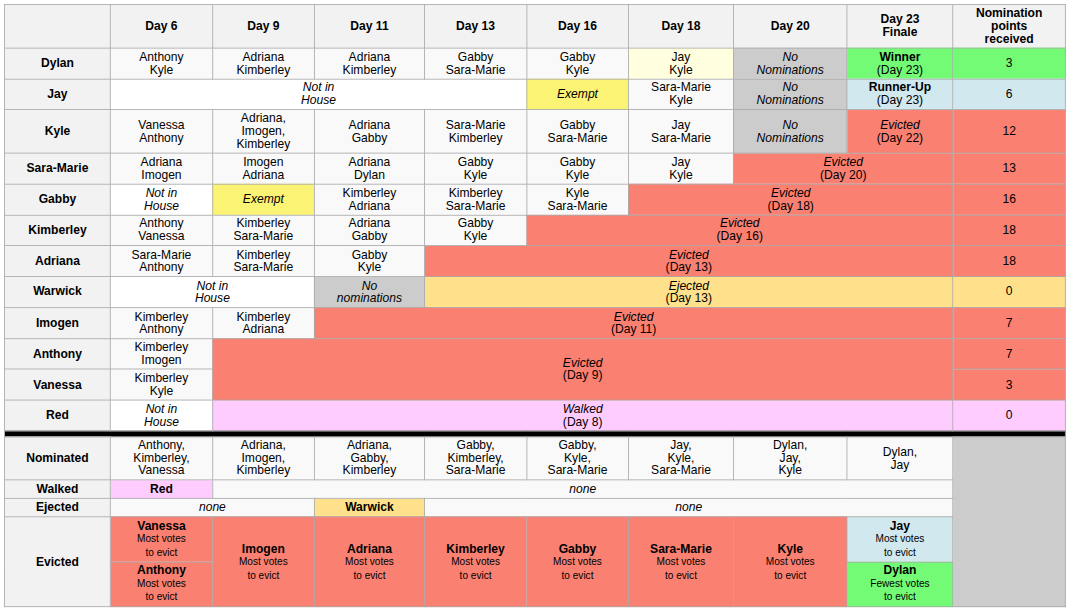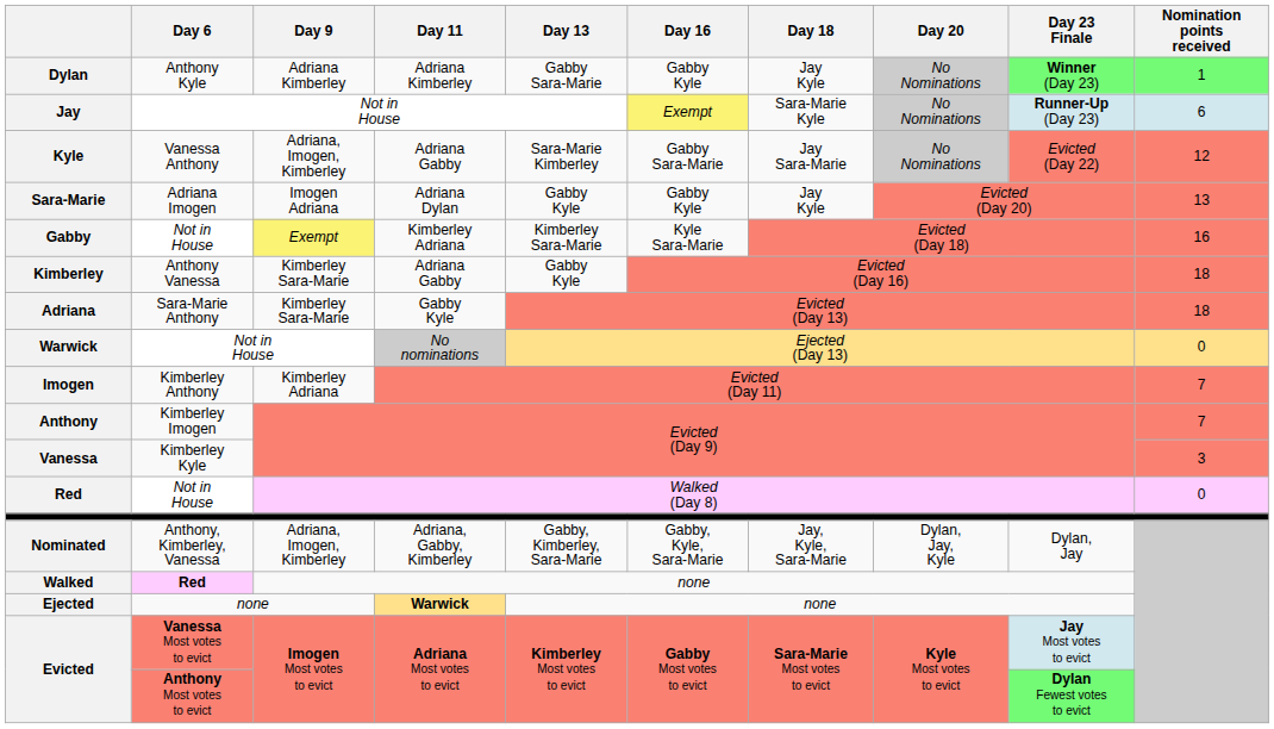 <table class="wikitable" style="text-align:center; font-size:90%; line-height:15px; width:100%;">
 <tr>
 <th></th>
 <th>Day 6</th>
 <th>Day 9</th>
 <th>Day 11</th>
 <th>Day 13</th>
 <th>Day 16</th>
 <th>Day 18</th>
 <th>Day 20</th>
 <th>Day 23<br>Finale</th>
 <th>Nomination<br>points<br>received</th>
 </tr>
 <tr>
 <th>Dylan</th>
 <td>Anthony<br>Kyle</td>
 <td>Adriana<br>Kimberley</td>
 <td>Adriana<br>Kimberley</td>
 <td>Gabby<br>Sara-Marie</td>
 <td>Gabby<br>Kyle</td>
-<td style="background: lightyellow;">Jay<br>Kyle</td>
+<td>Jay<br>Kyle</td>
 <td style="background:#CCC"><em>No<br>Nominations</em></td>
 <td style="background:#73FB76"><strong>Winner</strong><br>(Day 23)</td>
-<td style="background:#73FB76">3</td>
+<td style="background:#73FB76">1</td>
 </tr>
 <tr>
 <th>Jay</th>
 <td colspan="4" style="background:white"><em>Not in<br>House</em></td>
 <td style="background:#FBF373"><em>Exempt</em></td>
 <td>Sara-Marie<br>Kyle</td>
 <td style="background:#CCC"><em>No<br>Nominations</em></td>
 <td style="background:#D1E8EF"><strong>Runner-Up</strong><br>(Day 23)</td>
 <td style="background:#D1E8EF">6</td>
 </tr>
 <tr>
 <th>Kyle</th>
 <td>Vanessa<br>Anthony</td>
 <td>Adriana,<br>Imogen,<br>Kimberley</td>
 <td>Adriana<br>Gabby</td>
 <td>Sara-Marie<br>Kimberley</td>
 <td>Gabby<br>Sara-Marie</td>
 <td>Jay<br>Sara-Marie</td>
 <td style="background:#CCC"><em>No<br>Nominations</em></td>
 <td style="background:salmon"><em>Evicted</em><br>(Day 22)</td>
 <td style="background:salmon">12</td>
 </tr>
 <tr>
 <th>Sara-Marie</th>
 <td>Adriana<br>Imogen</td>
 <td>Imogen<br>Adriana</td>
 <td>Adriana<br>Dylan</td>
 <td>Gabby<br>Kyle</td>
 <td>Gabby<br>Kyle</td>
 <td>Jay<br>Kyle</td>
 <td colspan="2" style="background:salmon"><em>Evicted</em><br>(Day 20)</td>
 <td style="background:salmon">13</td>
 </tr>
 <tr>
 <th>Gabby</th>
 <td style="background:white"><em>Not in<br>House</em></td>
 <td style="background:#FBF373"><em>Exempt</em></td>
 <td>Kimberley<br>Adriana</td>
 <td>Kimberley<br>Sara-Marie</td>
 <td>Kyle<br>Sara-Marie</td>
 <td colspan="3" style="background:salmon"><em>Evicted</em><br>(Day 18)</td>
 <td style="background:salmon">16</td>
 </tr>
 <tr>
 <th>Kimberley</th>
 <td>Anthony<br>Vanessa</td>
 <td>Kimberley<br>Sara-Marie</td>
 <td>Adriana<br>Gabby</td>
 <td>Gabby<br>Kyle</td>
 <td colspan="4" style="background:salmon"><em>Evicted</em><br>(Day 16)</td>
 <td style="background:salmon">18</td>
 </tr>
 <tr>
 <th>Adriana</th>
 <td>Sara-Marie<br>Anthony</td>
 <td>Kimberley<br>Sara-Marie</td>
 <td>Gabby<br>Kyle</td>
 <td colspan="5" style="background:salmon"><em>Evicted</em><br>(Day 13)</td>
 <td style="background:salmon">18</td>
 </tr>
 <tr>
 <th>Warwick</th>
 <td colspan="2" style="background:white"><em>Not in<br>House</em></td>
 <td style="background:#ccc"><em>No<br>nominations</em></td>
 <td colspan="5" style="background:#FFE08B"><em>Ejected</em><br>(Day 13)</td>
 <td style="background:#FFE08B">0</td>
 </tr>
 <tr>
 <th>Imogen</th>
 <td>Kimberley<br>Anthony</td>
 <td>Kimberley<br>Adriana</td>
 <td colspan="6" style="background:salmon"><em>Evicted</em><br>(Day 11)</td>
 <td style="background:salmon">7</td>
 </tr>
 <tr>
 <th>Anthony</th>
 <td>Kimberley<br>Imogen</td>
 <td colspan="7" rowspan="2" style="background:salmon"><em>Evicted</em><br>(Day 9)</td>
 <td style="background:salmon">7</td>
 </tr>
 <tr>
 <th>Vanessa</th>
 <td>Kimberley<br>Kyle</td>
 <td style="background:salmon">3</td>
 </tr>
 <tr>
 <th>Red</th>
 <td style="background:white"><em>Not in<br>House</em></td>
 <td colspan="7" style="background:#FCF"><em>Walked</em><br>(Day 8)</td>
 <td style="background:#FCF">0</td>
 </tr>
 <tr>
 <th style="background:#000000;" colspan="10"></th>
 </tr>
 <tr>
 <th>Nominated</th>
 <td>Anthony,<br>Kimberley,<br>Vanessa</td>
 <td>Adriana,<br>Imogen,<br>Kimberley</td>
 <td>Adriana,<br>Gabby,<br>Kimberley</td>
 <td>Gabby,<br>Kimberley,<br>Sara-Marie</td>
 <td>Gabby,<br>Kyle,<br>Sara-Marie</td>
 <td>Jay,<br>Kyle,<br>Sara-Marie</td>
 <td>Dylan,<br>Jay,<br>Kyle</td>
 <td>Dylan,<br>Jay</td>
 <td style="background:#CCC" rowspan="5"></td>
 </tr>
 <tr>
 <th>Walked</th>
 <td style="background:#FCF"><strong>Red</strong></td>
 <td colspan="7"><em>none</em></td>
 </tr>
 <tr>
 <th>Ejected</th>
 <td colspan="2"><em>none</em></td>
 <td style="background:#FFE08B"><strong>Warwick</strong></td>
 <td colspan="5"><em>none</em></td>
 </tr>
 <tr>
 <th rowspan=2>Evicted</th>
 <td style="background:salmon"><strong>Vanessa</strong><br><small>Most votes<br>to evict</small></td>
 <td rowspan="2" style="background:salmon"><strong>Imogen</strong><br><small>Most votes<br>to evict</small></td>
 <td rowspan="2" style="background:salmon"><strong>Adriana</strong><br><small>Most votes<br>to evict</small></td>
 <td rowspan="2" style="background:salmon"><strong>Kimberley</strong><br><small>Most votes<br>to evict</small></td>
 <td rowspan="2" style="background:salmon"><strong>Gabby</strong><br><small>Most votes<br>to evict</small></td>
 <td rowspan="2" style="background:salmon"><strong>Sara-Marie</strong><br><small>Most votes<br>to evict</small></td>
 <td rowspan="2" style="background:salmon"><strong>Kyle</strong><br><small>Most votes<br>to evict</small></td>
 <td style="background:#D1E8EF"><strong>Jay</strong><br><small>Most votes<br>to evict</small></td>
 </tr>
 <tr>
 <td style="background:salmon"><strong>Anthony</strong><br><small>Most votes<br>to evict</small></td>
 <td style="background:#73FB76"><strong>Dylan</strong><br><small>Fewest votes<br>to evict</small></td>
 </tr>
 </table>
